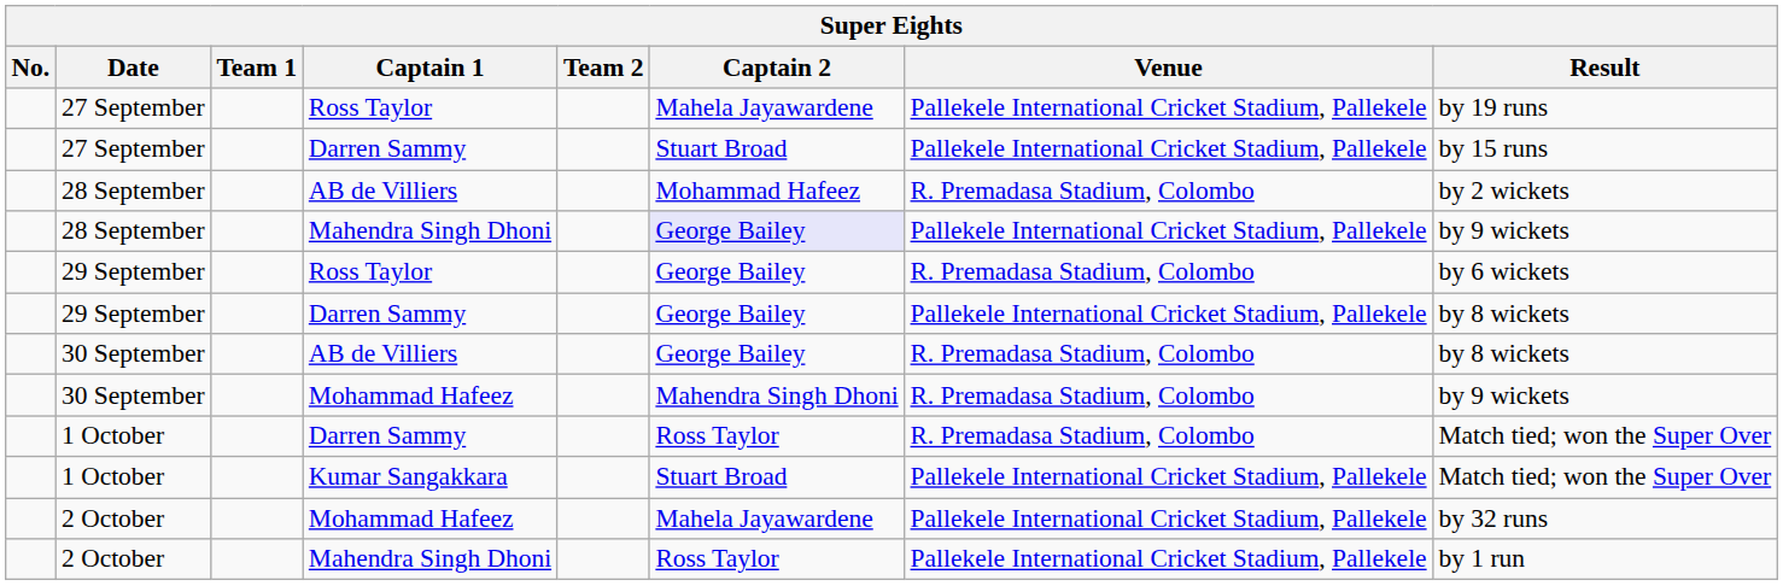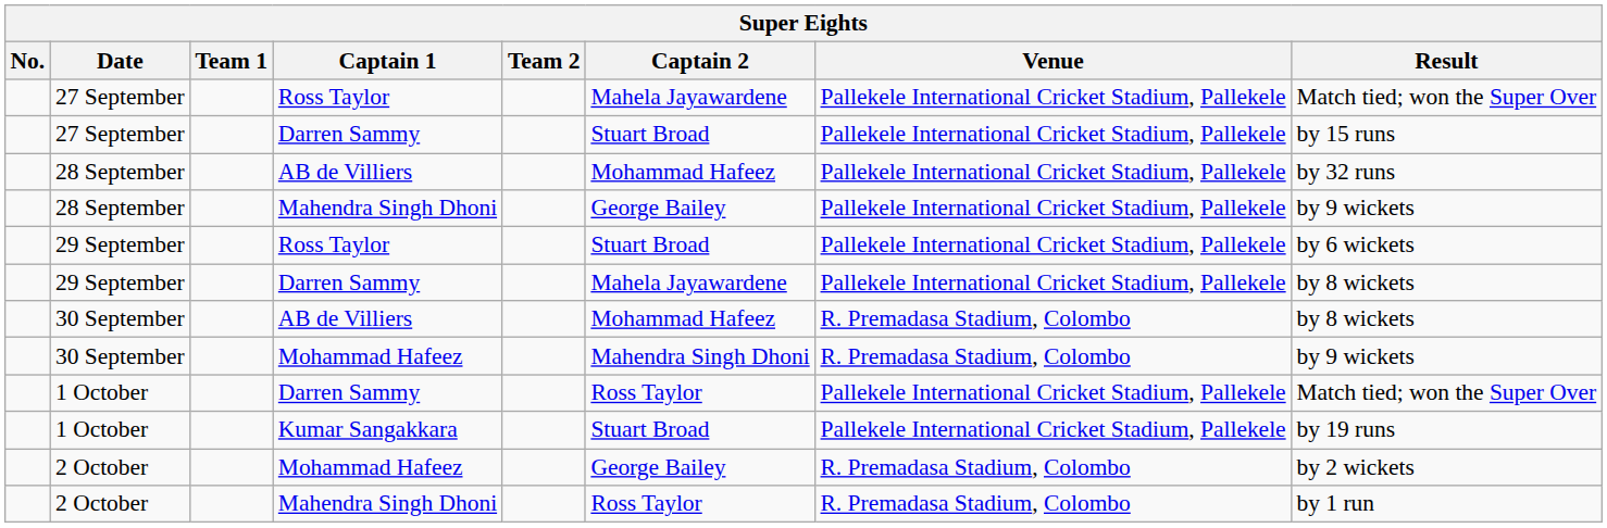 <table class="wikitable">
 <tr>
 <th colspan="8">Super Eights</th>
 </tr>
 <tr>
 <th>No.</th>
 <th>Date</th>
 <th>Team 1</th>
 <th>Captain 1</th>
 <th>Team 2</th>
 <th>Captain 2</th>
 <th>Venue</th>
 <th>Result</th>
 </tr>
 <tr>
 <td></td>
 <td>27 September</td>
 <td></td>
 <td><a href='#'>Ross Taylor</a></td>
 <td></td>
 <td><a href='#'>Mahela Jayawardene</a></td>
 <td><a href='#'>Pallekele International Cricket Stadium</a>, <a href='#'>Pallekele</a></td>
-<td> by 19 runs</td>
+<td>Match tied;  won the <a href='#'>Super Over</a></td>
 </tr>
 <tr>
 <td></td>
 <td>27 September</td>
 <td></td>
 <td><a href='#'>Darren Sammy</a></td>
 <td></td>
 <td><a href='#'>Stuart Broad</a></td>
 <td><a href='#'>Pallekele International Cricket Stadium</a>, <a href='#'>Pallekele</a></td>
 <td> by 15 runs</td>
 </tr>
 <tr>
 <td></td>
 <td>28 September</td>
 <td></td>
 <td><a href='#'>AB de Villiers</a></td>
 <td></td>
 <td><a href='#'>Mohammad Hafeez</a></td>
-<td><a href='#'>R. Premadasa Stadium</a>, <a href='#'>Colombo</a></td>
-<td> by 2 wickets</td>
+<td><a href='#'>Pallekele International Cricket Stadium</a>, <a href='#'>Pallekele</a></td>
+<td> by 32 runs</td>
 </tr>
 <tr>
 <td></td>
 <td>28 September</td>
 <td></td>
 <td><a href='#'>Mahendra Singh Dhoni</a></td>
 <td></td>
-<td style="background: lavender;"><a href='#'>George Bailey</a></td>
+<td><a href='#'>George Bailey</a></td>
 <td><a href='#'>Pallekele International Cricket Stadium</a>, <a href='#'>Pallekele</a></td>
 <td> by 9 wickets</td>
 </tr>
 <tr>
 <td></td>
 <td>29 September</td>
 <td></td>
 <td><a href='#'>Ross Taylor</a></td>
 <td></td>
-<td><a href='#'>George Bailey</a></td>
-<td><a href='#'>R. Premadasa Stadium</a>, <a href='#'>Colombo</a></td>
+<td><a href='#'>Stuart Broad</a></td>
+<td><a href='#'>Pallekele International Cricket Stadium</a>, <a href='#'>Pallekele</a></td>
 <td> by 6 wickets</td>
 </tr>
 <tr>
 <td></td>
 <td>29 September</td>
 <td></td>
 <td><a href='#'>Darren Sammy</a></td>
 <td></td>
-<td><a href='#'>George Bailey</a></td>
+<td><a href='#'>Mahela Jayawardene</a></td>
 <td><a href='#'>Pallekele International Cricket Stadium</a>, <a href='#'>Pallekele</a></td>
 <td> by 8 wickets</td>
 </tr>
 <tr>
 <td></td>
 <td>30 September</td>
 <td></td>
 <td><a href='#'>AB de Villiers</a></td>
 <td></td>
-<td><a href='#'>George Bailey</a></td>
+<td><a href='#'>Mohammad Hafeez</a></td>
 <td><a href='#'>R. Premadasa Stadium</a>, <a href='#'>Colombo</a></td>
 <td> by 8 wickets</td>
 </tr>
 <tr>
 <td></td>
 <td>30 September</td>
 <td></td>
 <td><a href='#'>Mohammad Hafeez</a></td>
 <td></td>
 <td><a href='#'>Mahendra Singh Dhoni</a></td>
 <td><a href='#'>R. Premadasa Stadium</a>, <a href='#'>Colombo</a></td>
 <td> by 9 wickets</td>
 </tr>
 <tr>
 <td></td>
 <td>1 October</td>
 <td></td>
 <td><a href='#'>Darren Sammy</a></td>
 <td></td>
 <td><a href='#'>Ross Taylor</a></td>
-<td><a href='#'>R. Premadasa Stadium</a>, <a href='#'>Colombo</a></td>
+<td><a href='#'>Pallekele International Cricket Stadium</a>, <a href='#'>Pallekele</a></td>
 <td>Match tied;  won the <a href='#'>Super Over</a></td>
 </tr>
 <tr>
 <td></td>
 <td>1 October</td>
 <td></td>
 <td><a href='#'>Kumar Sangakkara</a></td>
 <td></td>
 <td><a href='#'>Stuart Broad</a></td>
 <td><a href='#'>Pallekele International Cricket Stadium</a>, <a href='#'>Pallekele</a></td>
-<td>Match tied;  won the <a href='#'>Super Over</a></td>
+<td> by 19 runs</td>
 </tr>
 <tr>
 <td></td>
 <td>2 October</td>
 <td></td>
 <td><a href='#'>Mohammad Hafeez</a></td>
 <td></td>
-<td><a href='#'>Mahela Jayawardene</a></td>
-<td><a href='#'>Pallekele International Cricket Stadium</a>, <a href='#'>Pallekele</a></td>
-<td> by 32 runs</td>
+<td><a href='#'>George Bailey</a></td>
+<td><a href='#'>R. Premadasa Stadium</a>, <a href='#'>Colombo</a></td>
+<td> by 2 wickets</td>
 </tr>
 <tr>
 <td></td>
 <td>2 October</td>
 <td></td>
 <td><a href='#'>Mahendra Singh Dhoni</a></td>
 <td></td>
 <td><a href='#'>Ross Taylor</a></td>
-<td><a href='#'>Pallekele International Cricket Stadium</a>, <a href='#'>Pallekele</a></td>
+<td><a href='#'>R. Premadasa Stadium</a>, <a href='#'>Colombo</a></td>
 <td> by 1 run</td>
 </tr>
 </table>
